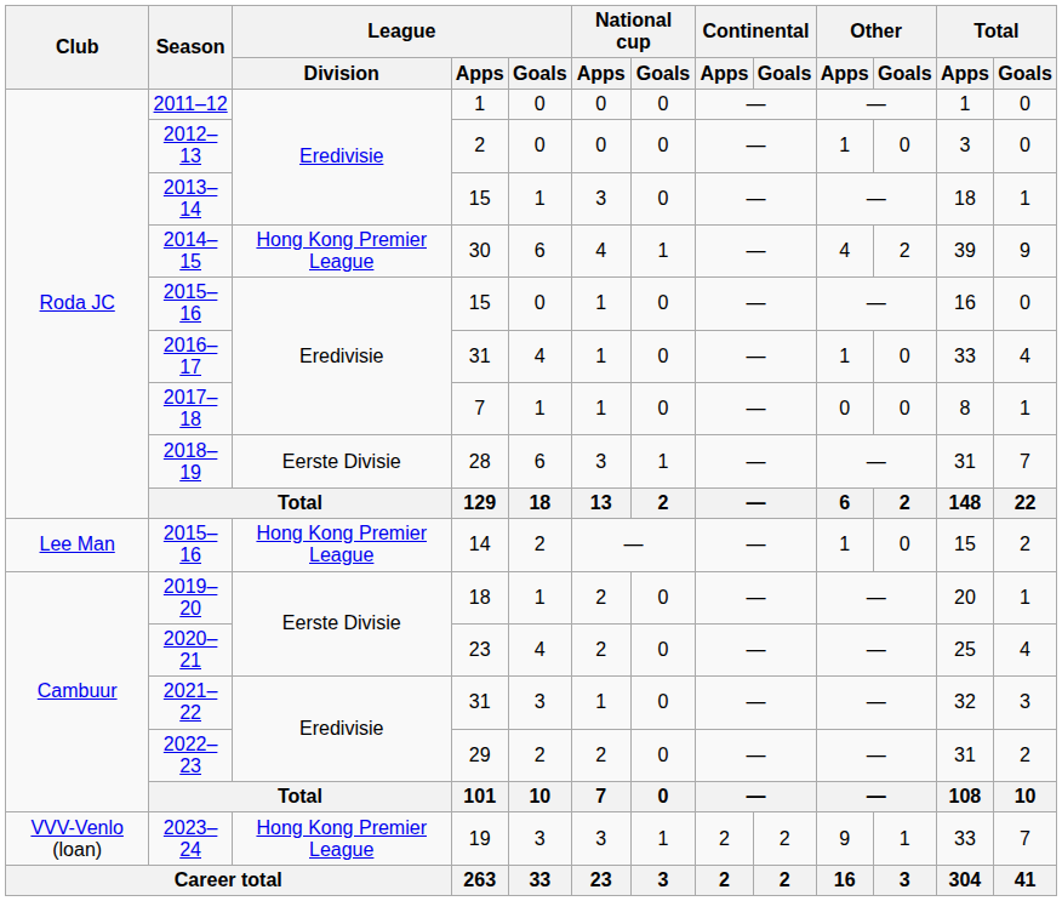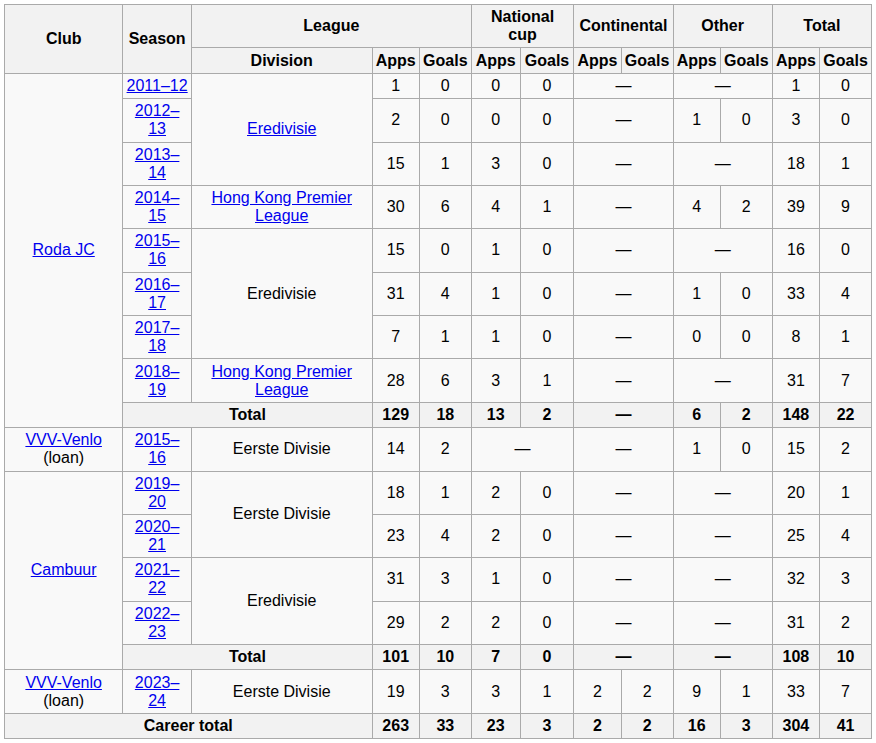 <table class="wikitable" style="text-align: center">
 <tr>
 <th rowspan="2">Club</th>
 <th rowspan="2">Season</th>
 <th colspan="3">League</th>
 <th colspan="2">National cup</th>
 <th colspan="2">Continental</th>
 <th colspan="2">Other</th>
 <th colspan="2">Total</th>
 </tr>
 <tr>
 <th>Division</th>
 <th>Apps</th>
 <th>Goals</th>
 <th>Apps</th>
 <th>Goals</th>
 <th>Apps</th>
 <th>Goals</th>
 <th>Apps</th>
 <th>Goals</th>
 <th>Apps</th>
 <th>Goals</th>
 </tr>
 <tr>
 <td rowspan="9"><a href='#'>Roda JC</a></td>
 <td><a href='#'>2011–12</a></td>
 <td rowspan="3"><a href='#'>Eredivisie</a></td>
 <td>1</td>
 <td>0</td>
 <td>0</td>
 <td>0</td>
 <td colspan="2">—</td>
 <td colspan="2">—</td>
 <td>1</td>
 <td>0</td>
 </tr>
 <tr>
 <td><a href='#'>2012–13</a></td>
 <td>2</td>
 <td>0</td>
 <td>0</td>
 <td>0</td>
 <td colspan="2">—</td>
 <td>1</td>
 <td>0</td>
 <td>3</td>
 <td>0</td>
 </tr>
 <tr>
 <td><a href='#'>2013–14</a></td>
 <td>15</td>
 <td>1</td>
 <td>3</td>
 <td>0</td>
 <td colspan="2">—</td>
 <td colspan="2">—</td>
 <td>18</td>
 <td>1</td>
 </tr>
 <tr>
 <td><a href='#'>2014–15</a></td>
 <td><a href='#'>Hong Kong Premier League</a></td>
 <td>30</td>
 <td>6</td>
 <td>4</td>
 <td>1</td>
 <td colspan="2">—</td>
 <td>4</td>
 <td>2</td>
 <td>39</td>
 <td>9</td>
 </tr>
 <tr>
 <td><a href='#'>2015–16</a></td>
 <td rowspan="3">Eredivisie</td>
 <td>15</td>
 <td>0</td>
 <td>1</td>
 <td>0</td>
 <td colspan="2">—</td>
 <td colspan="2">—</td>
 <td>16</td>
 <td>0</td>
 </tr>
 <tr>
 <td><a href='#'>2016–17</a></td>
 <td>31</td>
 <td>4</td>
 <td>1</td>
 <td>0</td>
 <td colspan="2">—</td>
 <td>1</td>
 <td>0</td>
 <td>33</td>
 <td>4</td>
 </tr>
 <tr>
 <td><a href='#'>2017–18</a></td>
 <td>7</td>
 <td>1</td>
 <td>1</td>
 <td>0</td>
 <td colspan="2">—</td>
 <td>0</td>
 <td>0</td>
 <td>8</td>
 <td>1</td>
 </tr>
 <tr>
 <td><a href='#'>2018–19</a></td>
-<td>Eerste Divisie</td>
+<td><a href='#'>Hong Kong Premier League</a></td>
 <td>28</td>
 <td>6</td>
 <td>3</td>
 <td>1</td>
 <td colspan="2">—</td>
 <td colspan="2">—</td>
 <td>31</td>
 <td>7</td>
 </tr>
 <tr>
 <th colspan="2">Total</th>
 <th>129</th>
 <th>18</th>
 <th>13</th>
 <th>2</th>
 <th colspan="2">—</th>
 <th>6</th>
 <th>2</th>
 <th>148</th>
 <th>22</th>
 </tr>
 <tr>
-<td><a href='#'>Lee Man</a></td>
+<td><a href='#'>VVV-Venlo</a> (loan)</td>
 <td><a href='#'>2015–16</a></td>
-<td><a href='#'>Hong Kong Premier League</a></td>
+<td>Eerste Divisie</td>
 <td>14</td>
 <td>2</td>
 <td colspan="2">—</td>
 <td colspan="2">—</td>
 <td>1</td>
 <td>0</td>
 <td>15</td>
 <td>2</td>
 </tr>
 <tr>
 <td rowspan="5"><a href='#'>Cambuur</a></td>
 <td><a href='#'>2019–20</a></td>
 <td rowspan="2">Eerste Divisie</td>
 <td>18</td>
 <td>1</td>
 <td>2</td>
 <td>0</td>
 <td colspan="2">—</td>
 <td colspan="2">—</td>
 <td>20</td>
 <td>1</td>
 </tr>
 <tr>
 <td><a href='#'>2020–21</a></td>
 <td>23</td>
 <td>4</td>
 <td>2</td>
 <td>0</td>
 <td colspan="2">—</td>
 <td colspan="2">—</td>
 <td>25</td>
 <td>4</td>
 </tr>
 <tr>
 <td><a href='#'>2021–22</a></td>
 <td rowspan="2">Eredivisie</td>
 <td>31</td>
 <td>3</td>
 <td>1</td>
 <td>0</td>
 <td colspan="2">—</td>
 <td colspan="2">—</td>
 <td>32</td>
 <td>3</td>
 </tr>
 <tr>
 <td><a href='#'>2022–23</a></td>
 <td>29</td>
 <td>2</td>
 <td>2</td>
 <td>0</td>
 <td colspan="2">—</td>
 <td colspan="2">—</td>
 <td>31</td>
 <td>2</td>
 </tr>
 <tr>
 <th colspan="2">Total</th>
 <th>101</th>
 <th>10</th>
 <th>7</th>
 <th>0</th>
 <th colspan="2">—</th>
 <th colspan="2">—</th>
 <th>108</th>
 <th>10</th>
 </tr>
 <tr>
 <td><a href='#'>VVV-Venlo</a> (loan)</td>
 <td><a href='#'>2023–24</a></td>
-<td><a href='#'>Hong Kong Premier League</a></td>
+<td>Eerste Divisie</td>
 <td>19</td>
 <td>3</td>
 <td>3</td>
 <td>1</td>
 <td>2</td>
 <td>2</td>
 <td>9</td>
 <td>1</td>
 <td>33</td>
 <td>7</td>
 </tr>
 <tr>
 <th colspan="3">Career total</th>
 <th>263</th>
 <th>33</th>
 <th>23</th>
 <th>3</th>
 <th>2</th>
 <th>2</th>
 <th>16</th>
 <th>3</th>
 <th>304</th>
 <th>41</th>
 </tr>
 </table>
